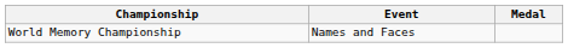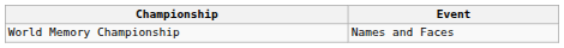 <table class="wikitable sortable"  style="width:600px; font-size:95%;">
 <tr>
 <th style="text-align:center;">Championship</th>
 <th style="text-align:center;">Event</th>
-<th style="text-align:center;">Medal</th>
 </tr>
 <tr>
 <td> World Memory Championship</td>
 <td>Names and Faces</td>
-<td style="text-align:left;"></td>
 </tr>
 </table>
